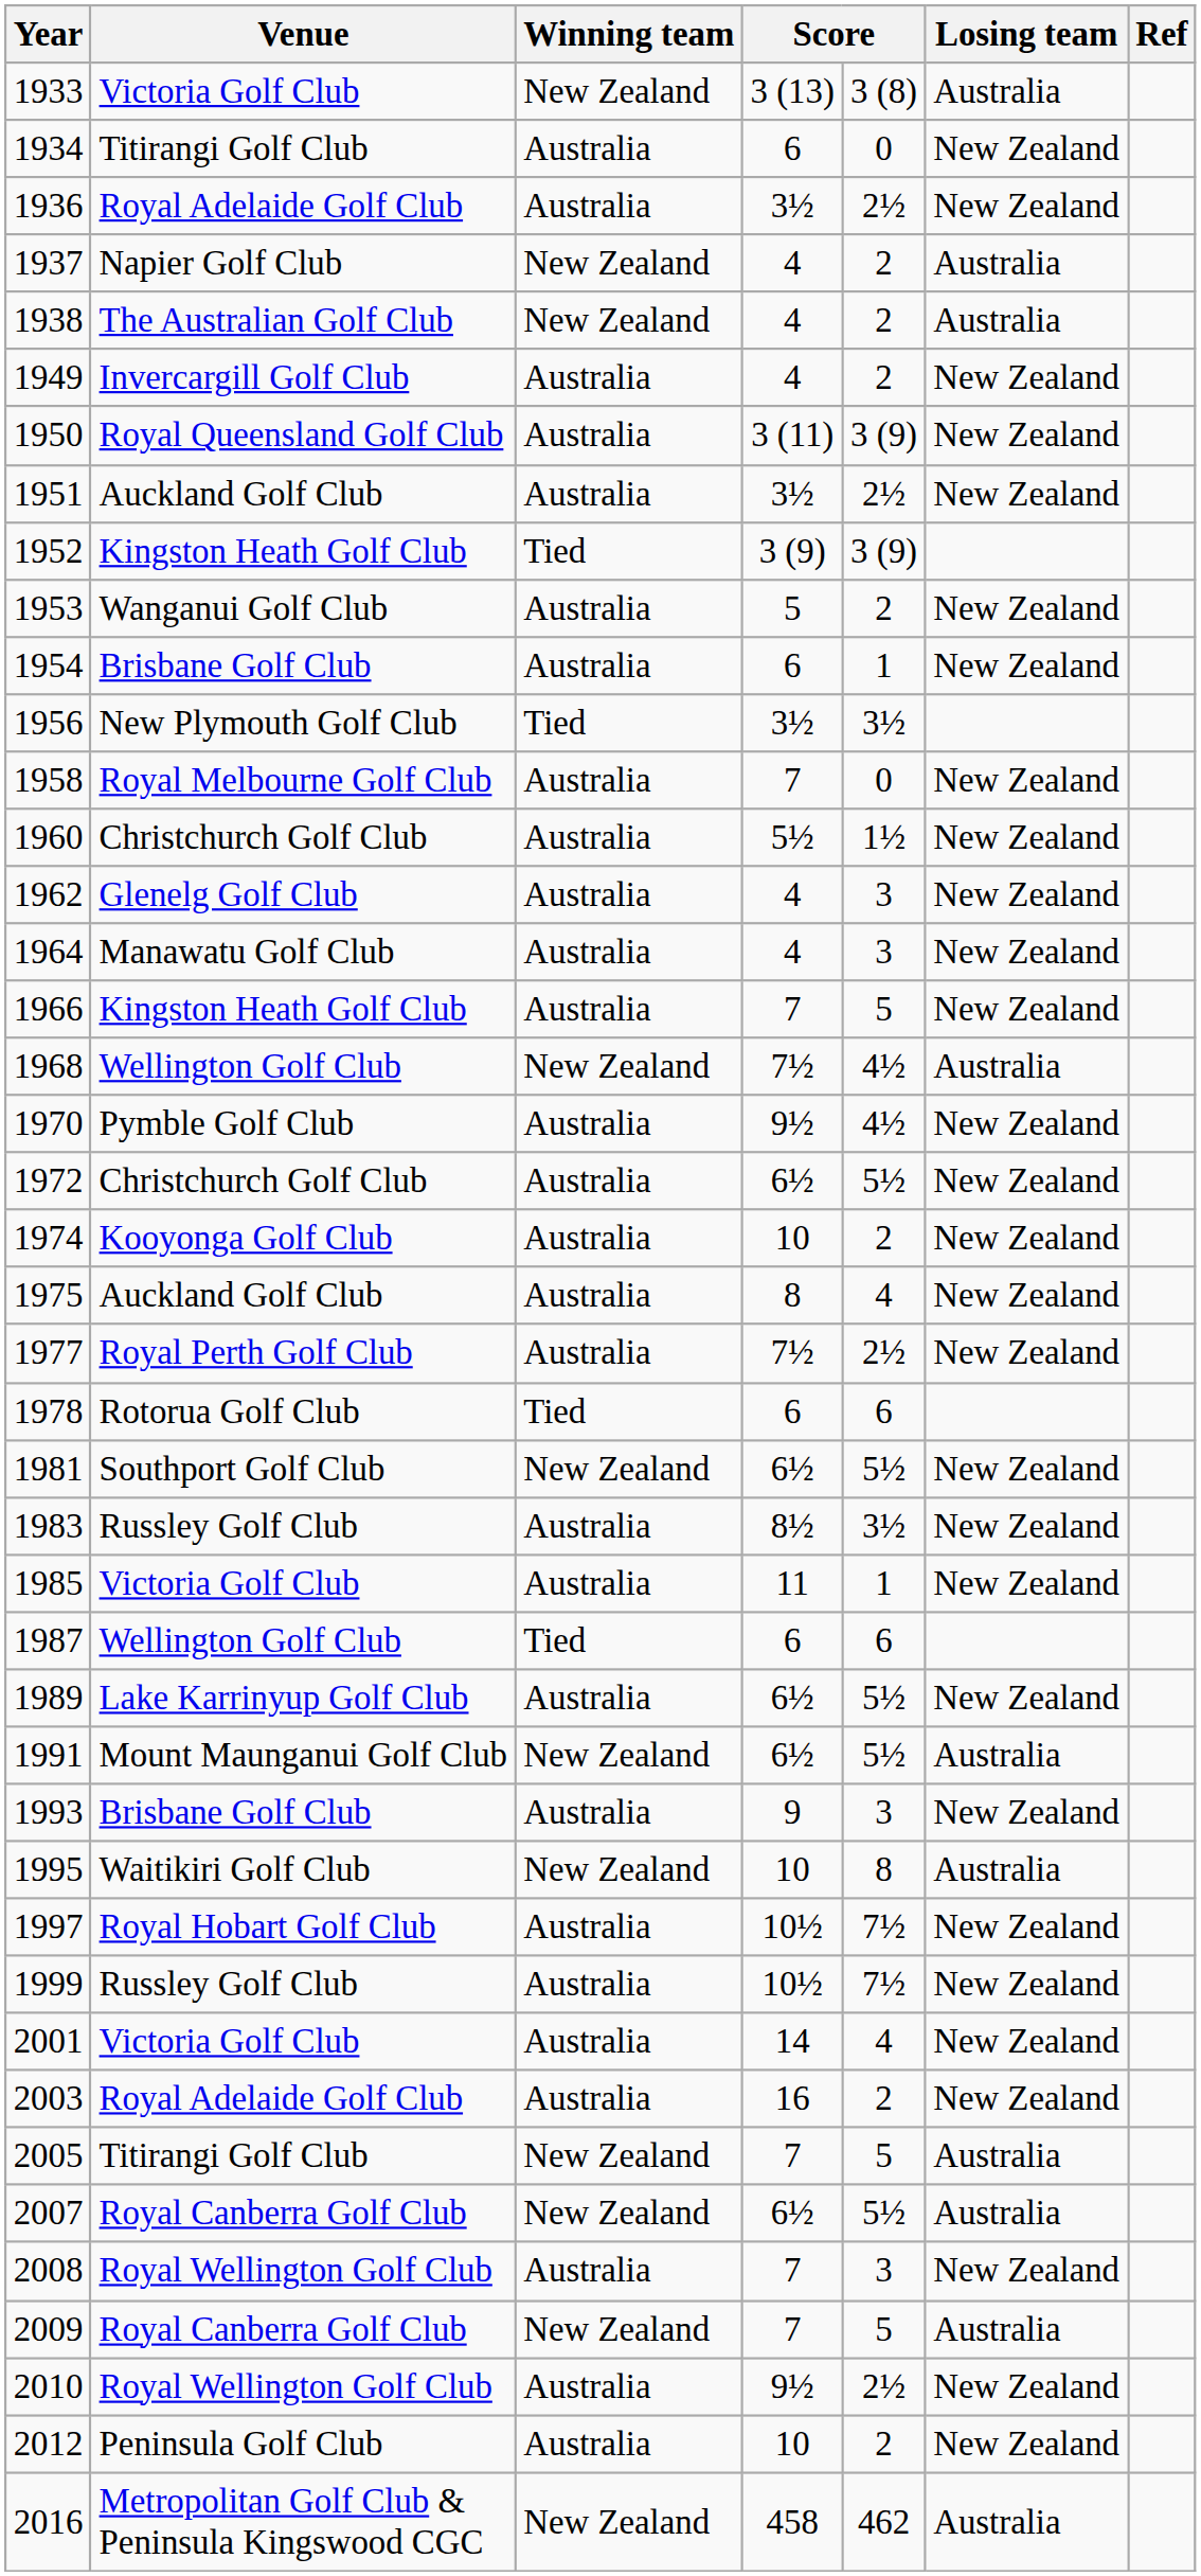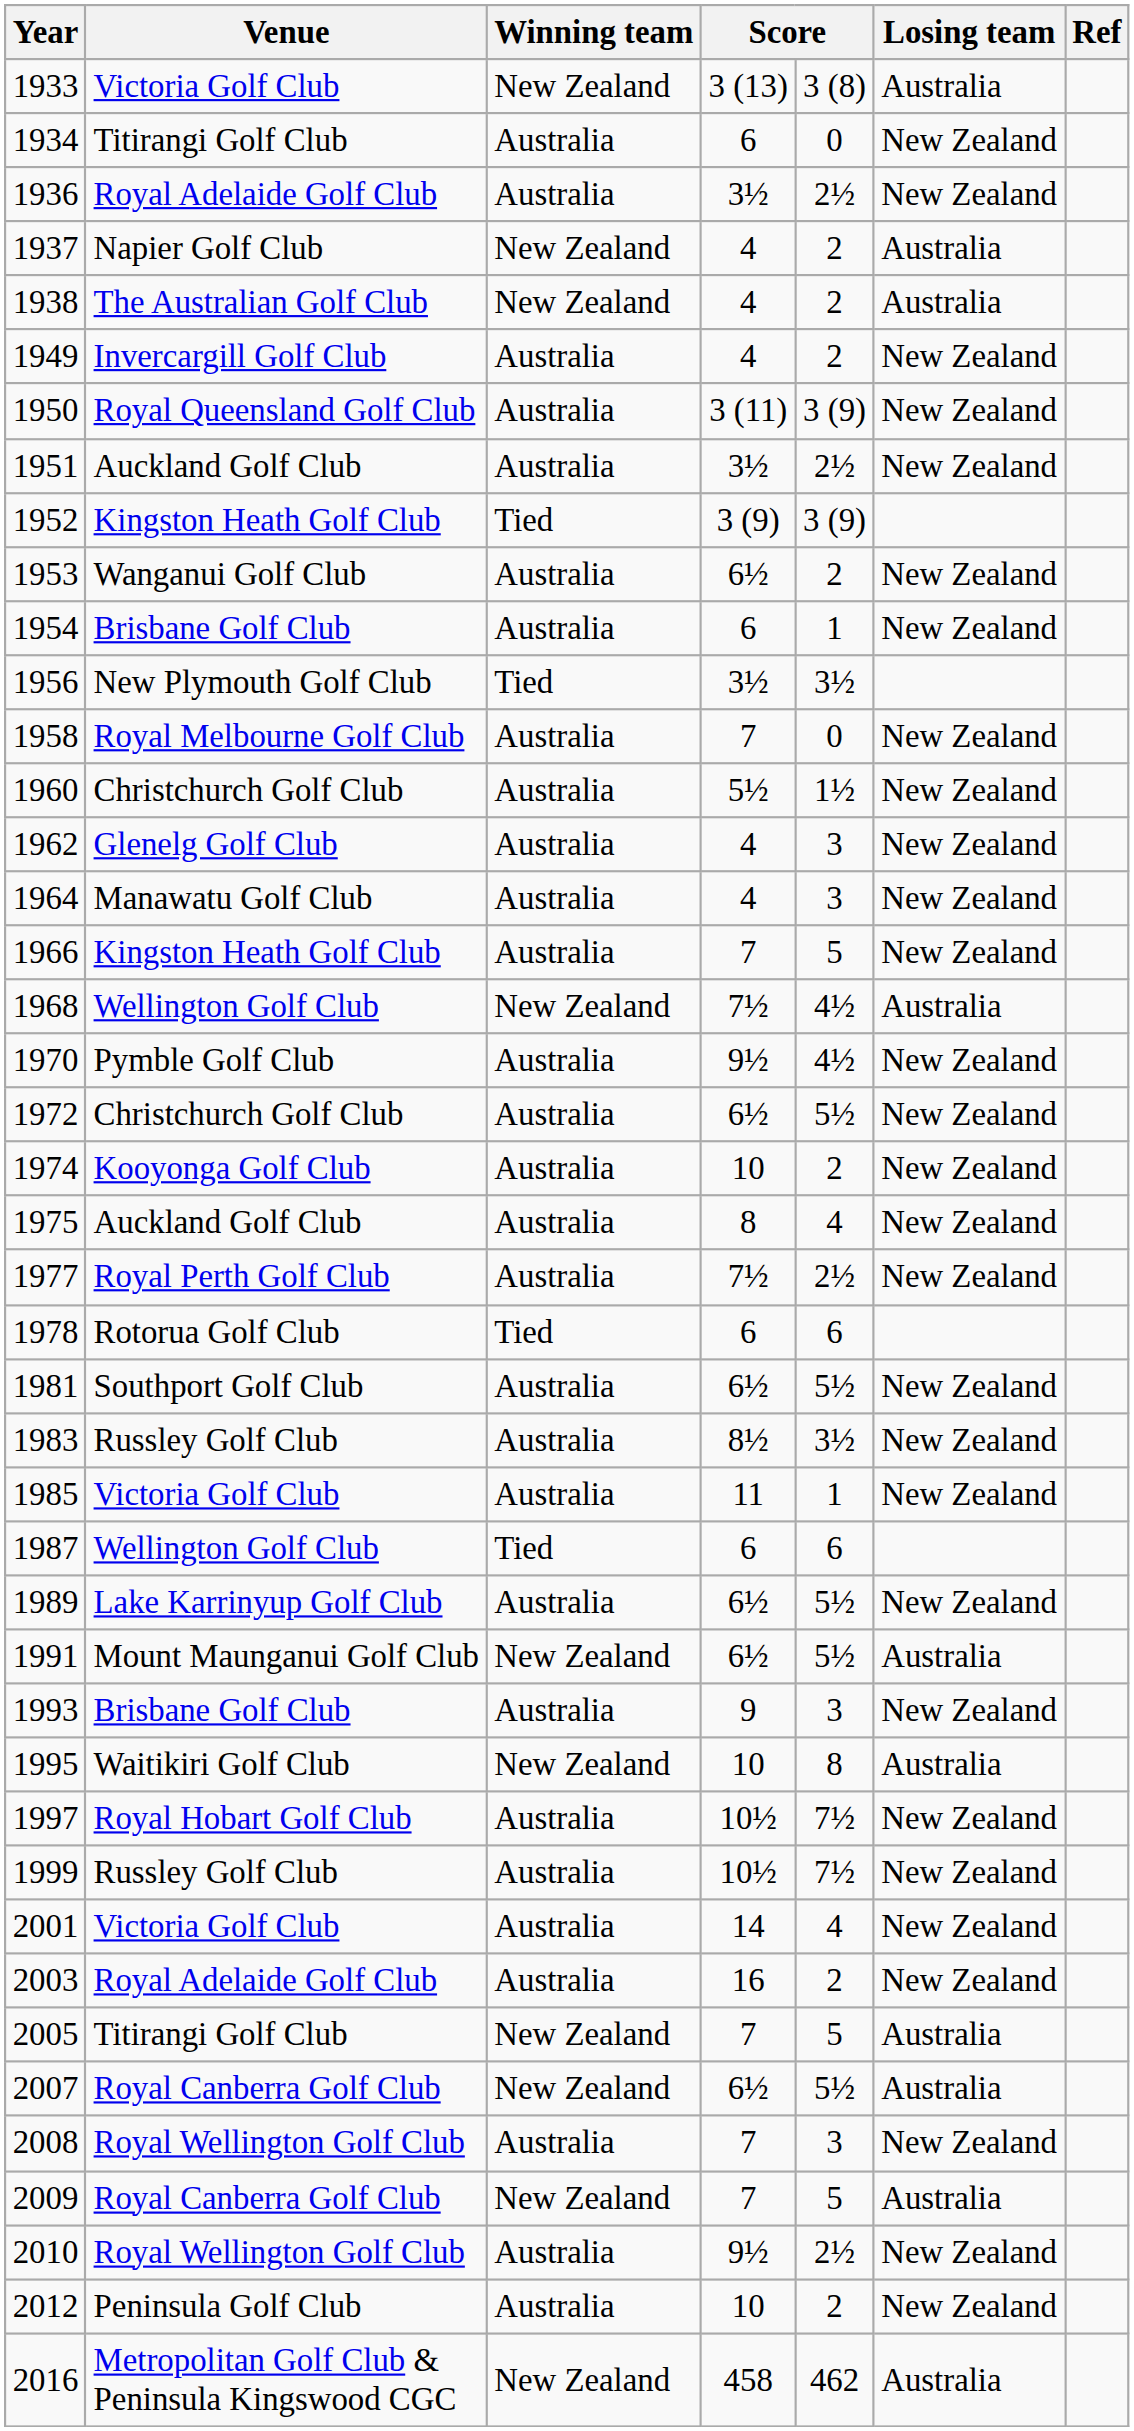 <table class="wikitable" style="font-size:95%;">
 <tr>
 <th>Year</th>
 <th>Venue</th>
 <th>Winning team</th>
 <th colspan="2">Score</th>
 <th>Losing team</th>
 <th>Ref</th>
 </tr>
 <tr>
 <td>1933</td>
 <td><a href='#'>Victoria Golf Club</a></td>
 <td>New Zealand</td>
 <td align="center">3 (13)</td>
 <td align="center">3 (8)</td>
 <td>Australia</td>
 <td></td>
 </tr>
 <tr>
 <td>1934</td>
 <td>Titirangi Golf Club</td>
 <td>Australia</td>
 <td align="center">6</td>
 <td align="center">0</td>
 <td>New Zealand</td>
 <td></td>
 </tr>
 <tr>
 <td>1936</td>
 <td><a href='#'>Royal Adelaide Golf Club</a></td>
 <td>Australia</td>
 <td align="center">3½</td>
 <td align="center">2½</td>
 <td>New Zealand</td>
 <td></td>
 </tr>
 <tr>
 <td>1937</td>
 <td>Napier Golf Club</td>
 <td>New Zealand</td>
 <td align="center">4</td>
 <td align="center">2</td>
 <td>Australia</td>
 <td></td>
 </tr>
 <tr>
 <td>1938</td>
 <td><a href='#'>The Australian Golf Club</a></td>
 <td>New Zealand</td>
 <td align="center">4</td>
 <td align="center">2</td>
 <td>Australia</td>
 <td></td>
 </tr>
 <tr>
 <td>1949</td>
 <td><a href='#'>Invercargill Golf Club</a></td>
 <td>Australia</td>
 <td align="center">4</td>
 <td align="center">2</td>
 <td>New Zealand</td>
 <td></td>
 </tr>
 <tr>
 <td>1950</td>
 <td><a href='#'>Royal Queensland Golf Club</a></td>
 <td>Australia</td>
 <td align="center">3 (11)</td>
 <td align="center">3 (9)</td>
 <td>New Zealand</td>
 <td></td>
 </tr>
 <tr>
 <td>1951</td>
 <td>Auckland Golf Club</td>
 <td>Australia</td>
 <td align="center">3½</td>
 <td align="center">2½</td>
 <td>New Zealand</td>
 <td></td>
 </tr>
 <tr>
 <td>1952</td>
 <td><a href='#'>Kingston Heath Golf Club</a></td>
 <td>Tied</td>
 <td align="center">3 (9)</td>
 <td align="center">3 (9)</td>
 <td></td>
 <td></td>
 </tr>
 <tr>
 <td>1953</td>
 <td>Wanganui Golf Club</td>
 <td>Australia</td>
-<td align="center">5</td>
+<td align="center">6½</td>
 <td align="center">2</td>
 <td>New Zealand</td>
 <td></td>
 </tr>
 <tr>
 <td>1954</td>
 <td><a href='#'>Brisbane Golf Club</a></td>
 <td>Australia</td>
 <td align="center">6</td>
 <td align="center">1</td>
 <td>New Zealand</td>
 <td></td>
 </tr>
 <tr>
 <td>1956</td>
 <td>New Plymouth Golf Club</td>
 <td>Tied</td>
 <td align="center">3½</td>
 <td align="center">3½</td>
 <td></td>
 <td></td>
 </tr>
 <tr>
 <td>1958</td>
 <td><a href='#'>Royal Melbourne Golf Club</a></td>
 <td>Australia</td>
 <td align="center">7</td>
 <td align="center">0</td>
 <td>New Zealand</td>
 <td></td>
 </tr>
 <tr>
 <td>1960</td>
 <td>Christchurch Golf Club</td>
 <td>Australia</td>
 <td align="center">5½</td>
 <td align="center">1½</td>
 <td>New Zealand</td>
 <td></td>
 </tr>
 <tr>
 <td>1962</td>
 <td><a href='#'>Glenelg Golf Club</a></td>
 <td>Australia</td>
 <td align="center">4</td>
 <td align="center">3</td>
 <td>New Zealand</td>
 <td></td>
 </tr>
 <tr>
 <td>1964</td>
 <td>Manawatu Golf Club</td>
 <td>Australia</td>
 <td align="center">4</td>
 <td align="center">3</td>
 <td>New Zealand</td>
 <td></td>
 </tr>
 <tr>
 <td>1966</td>
 <td><a href='#'>Kingston Heath Golf Club</a></td>
 <td>Australia</td>
 <td align="center">7</td>
 <td align="center">5</td>
 <td>New Zealand</td>
 <td></td>
 </tr>
 <tr>
 <td>1968</td>
 <td><a href='#'>Wellington Golf Club</a></td>
 <td>New Zealand</td>
 <td align="center">7½</td>
 <td align="center">4½</td>
 <td>Australia</td>
 <td></td>
 </tr>
 <tr>
 <td>1970</td>
 <td>Pymble Golf Club</td>
 <td>Australia</td>
 <td align="center">9½</td>
 <td align="center">4½</td>
 <td>New Zealand</td>
 <td></td>
 </tr>
 <tr>
 <td>1972</td>
 <td>Christchurch Golf Club</td>
 <td>Australia</td>
 <td align="center">6½</td>
 <td align="center">5½</td>
 <td>New Zealand</td>
 <td></td>
 </tr>
 <tr>
 <td>1974</td>
 <td><a href='#'>Kooyonga Golf Club</a></td>
 <td>Australia</td>
 <td align="center">10</td>
 <td align="center">2</td>
 <td>New Zealand</td>
 <td></td>
 </tr>
 <tr>
 <td>1975</td>
 <td>Auckland Golf Club</td>
 <td>Australia</td>
 <td align="center">8</td>
 <td align="center">4</td>
 <td>New Zealand</td>
 <td></td>
 </tr>
 <tr>
 <td>1977</td>
 <td><a href='#'>Royal Perth Golf Club</a></td>
 <td>Australia</td>
 <td align="center">7½</td>
 <td align="center">2½</td>
 <td>New Zealand</td>
 <td></td>
 </tr>
 <tr>
 <td>1978</td>
 <td>Rotorua Golf Club</td>
 <td>Tied</td>
 <td align="center">6</td>
 <td align="center">6</td>
 <td></td>
 <td></td>
 </tr>
 <tr>
 <td>1981</td>
 <td>Southport Golf Club</td>
-<td>New Zealand</td>
+<td>Australia</td>
 <td align="center">6½</td>
 <td align="center">5½</td>
 <td>New Zealand</td>
 <td></td>
 </tr>
 <tr>
 <td>1983</td>
 <td>Russley Golf Club</td>
 <td>Australia</td>
 <td align="center">8½</td>
 <td align="center">3½</td>
 <td>New Zealand</td>
 <td></td>
 </tr>
 <tr>
 <td>1985</td>
 <td><a href='#'>Victoria Golf Club</a></td>
 <td>Australia</td>
 <td align="center">11</td>
 <td align="center">1</td>
 <td>New Zealand</td>
 <td></td>
 </tr>
 <tr>
 <td>1987</td>
 <td><a href='#'>Wellington Golf Club</a></td>
 <td>Tied</td>
 <td align="center">6</td>
 <td align="center">6</td>
 <td></td>
 <td></td>
 </tr>
 <tr>
 <td>1989</td>
 <td><a href='#'>Lake Karrinyup Golf Club</a></td>
 <td>Australia</td>
 <td align="center">6½</td>
 <td align="center">5½</td>
 <td>New Zealand</td>
 <td></td>
 </tr>
 <tr>
 <td>1991</td>
 <td>Mount Maunganui Golf Club</td>
 <td>New Zealand</td>
 <td align="center">6½</td>
 <td align="center">5½</td>
 <td>Australia</td>
 <td></td>
 </tr>
 <tr>
 <td>1993</td>
 <td><a href='#'>Brisbane Golf Club</a></td>
 <td>Australia</td>
 <td align="center">9</td>
 <td align="center">3</td>
 <td>New Zealand</td>
 <td></td>
 </tr>
 <tr>
 <td>1995</td>
 <td>Waitikiri Golf Club</td>
 <td>New Zealand</td>
 <td align="center">10</td>
 <td align="center">8</td>
 <td>Australia</td>
 <td></td>
 </tr>
 <tr>
 <td>1997</td>
 <td><a href='#'>Royal Hobart Golf Club</a></td>
 <td>Australia</td>
 <td align="center">10½</td>
 <td align="center">7½</td>
 <td>New Zealand</td>
 <td></td>
 </tr>
 <tr>
 <td>1999</td>
 <td>Russley Golf Club</td>
 <td>Australia</td>
 <td align="center">10½</td>
 <td align="center">7½</td>
 <td>New Zealand</td>
 <td></td>
 </tr>
 <tr>
 <td>2001</td>
 <td><a href='#'>Victoria Golf Club</a></td>
 <td>Australia</td>
 <td align="center">14</td>
 <td align="center">4</td>
 <td>New Zealand</td>
 <td></td>
 </tr>
 <tr>
 <td>2003</td>
 <td><a href='#'>Royal Adelaide Golf Club</a></td>
 <td>Australia</td>
 <td align="center">16</td>
 <td align="center">2</td>
 <td>New Zealand</td>
 <td></td>
 </tr>
 <tr>
 <td>2005</td>
 <td>Titirangi Golf Club</td>
 <td>New Zealand</td>
 <td align="center">7</td>
 <td align="center">5</td>
 <td>Australia</td>
 <td></td>
 </tr>
 <tr>
 <td>2007</td>
 <td><a href='#'>Royal Canberra Golf Club</a></td>
 <td>New Zealand</td>
 <td align="center">6½</td>
 <td align="center">5½</td>
 <td>Australia</td>
 <td></td>
 </tr>
 <tr>
 <td>2008</td>
 <td><a href='#'>Royal Wellington Golf Club</a></td>
 <td>Australia</td>
 <td align="center">7</td>
 <td align="center">3</td>
 <td>New Zealand</td>
 <td></td>
 </tr>
 <tr>
 <td>2009</td>
 <td><a href='#'>Royal Canberra Golf Club</a></td>
 <td>New Zealand</td>
 <td align="center">7</td>
 <td align="center">5</td>
 <td>Australia</td>
 <td></td>
 </tr>
 <tr>
 <td>2010</td>
 <td><a href='#'>Royal Wellington Golf Club</a></td>
 <td>Australia</td>
 <td align="center">9½</td>
 <td align="center">2½</td>
 <td>New Zealand</td>
 <td></td>
 </tr>
 <tr>
 <td>2012</td>
 <td>Peninsula Golf Club</td>
 <td>Australia</td>
 <td align="center">10</td>
 <td align="center">2</td>
 <td>New Zealand</td>
 <td></td>
 </tr>
 <tr>
 <td>2016</td>
 <td><a href='#'>Metropolitan Golf Club</a> &<br>Peninsula Kingswood CGC</td>
 <td>New Zealand</td>
 <td align="center">458</td>
 <td align="center">462</td>
 <td>Australia</td>
 <td></td>
 </tr>
 </table>
